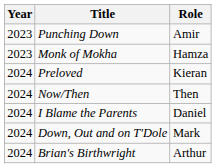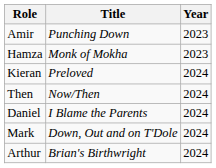 <table class="wikitable">
 <tr>
+<th>Role</th>
+<th>Title</th>
 <th>Year</th>
-<th>Title</th>
-<th>Role</th>
 </tr>
 <tr>
+<td>Amir</td>
+<td><em>Punching Down</em></td>
 <td>2023</td>
-<td><em>Punching Down</em></td>
-<td>Amir</td>
 </tr>
 <tr>
+<td>Hamza</td>
+<td><em>Monk of Mokha</em></td>
 <td>2023</td>
-<td><em>Monk of Mokha</em></td>
-<td>Hamza</td>
 </tr>
 <tr>
+<td>Kieran</td>
+<td><em>Preloved</em></td>
 <td>2024</td>
-<td><em>Preloved</em></td>
-<td>Kieran</td>
 </tr>
 <tr>
+<td>Then</td>
+<td><em>Now/Then</em></td>
 <td>2024</td>
-<td><em>Now/Then</em></td>
-<td>Then</td>
 </tr>
 <tr>
+<td>Daniel</td>
+<td><em>I Blame the Parents</em></td>
 <td>2024</td>
-<td><em>I Blame the Parents</em></td>
-<td>Daniel</td>
 </tr>
 <tr>
+<td>Mark</td>
+<td><em>Down, Out and on T'Dole</em></td>
 <td>2024</td>
-<td><em>Down, Out and on T'Dole</em></td>
-<td>Mark</td>
 </tr>
 <tr>
+<td>Arthur</td>
+<td><em>Brian's Birthwright</em></td>
 <td>2024</td>
-<td><em>Brian's Birthwright</em></td>
-<td>Arthur</td>
 </tr>
 </table>
